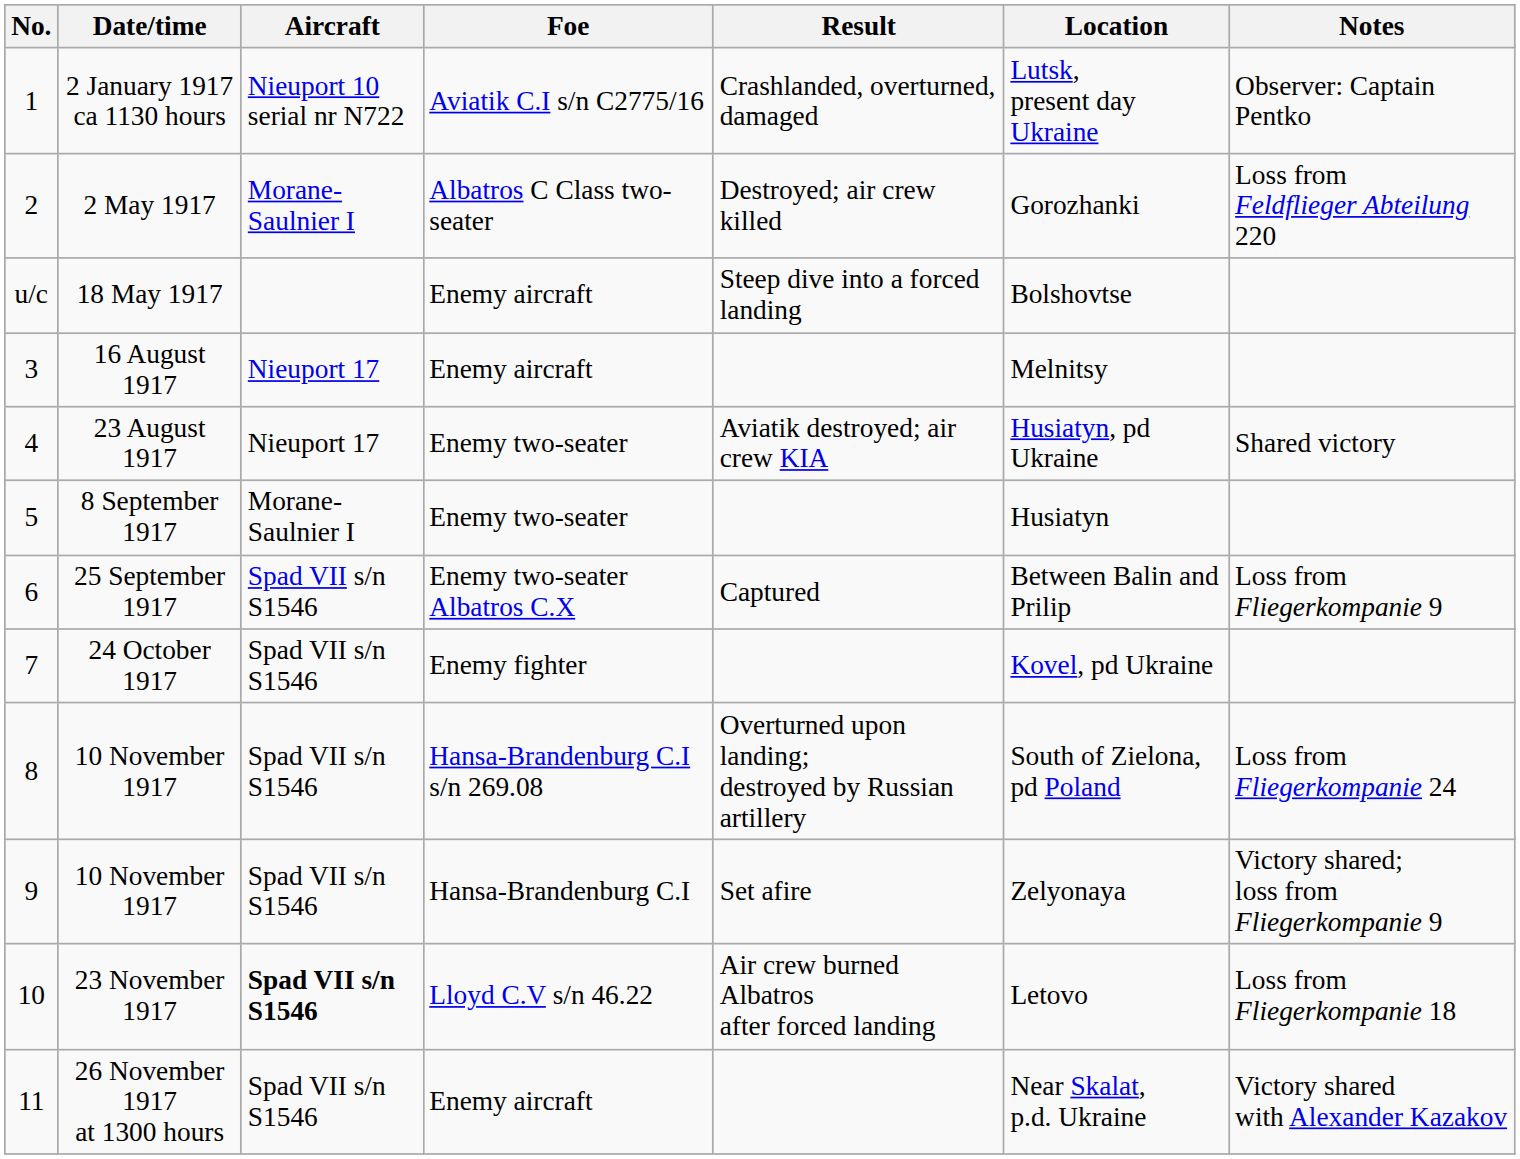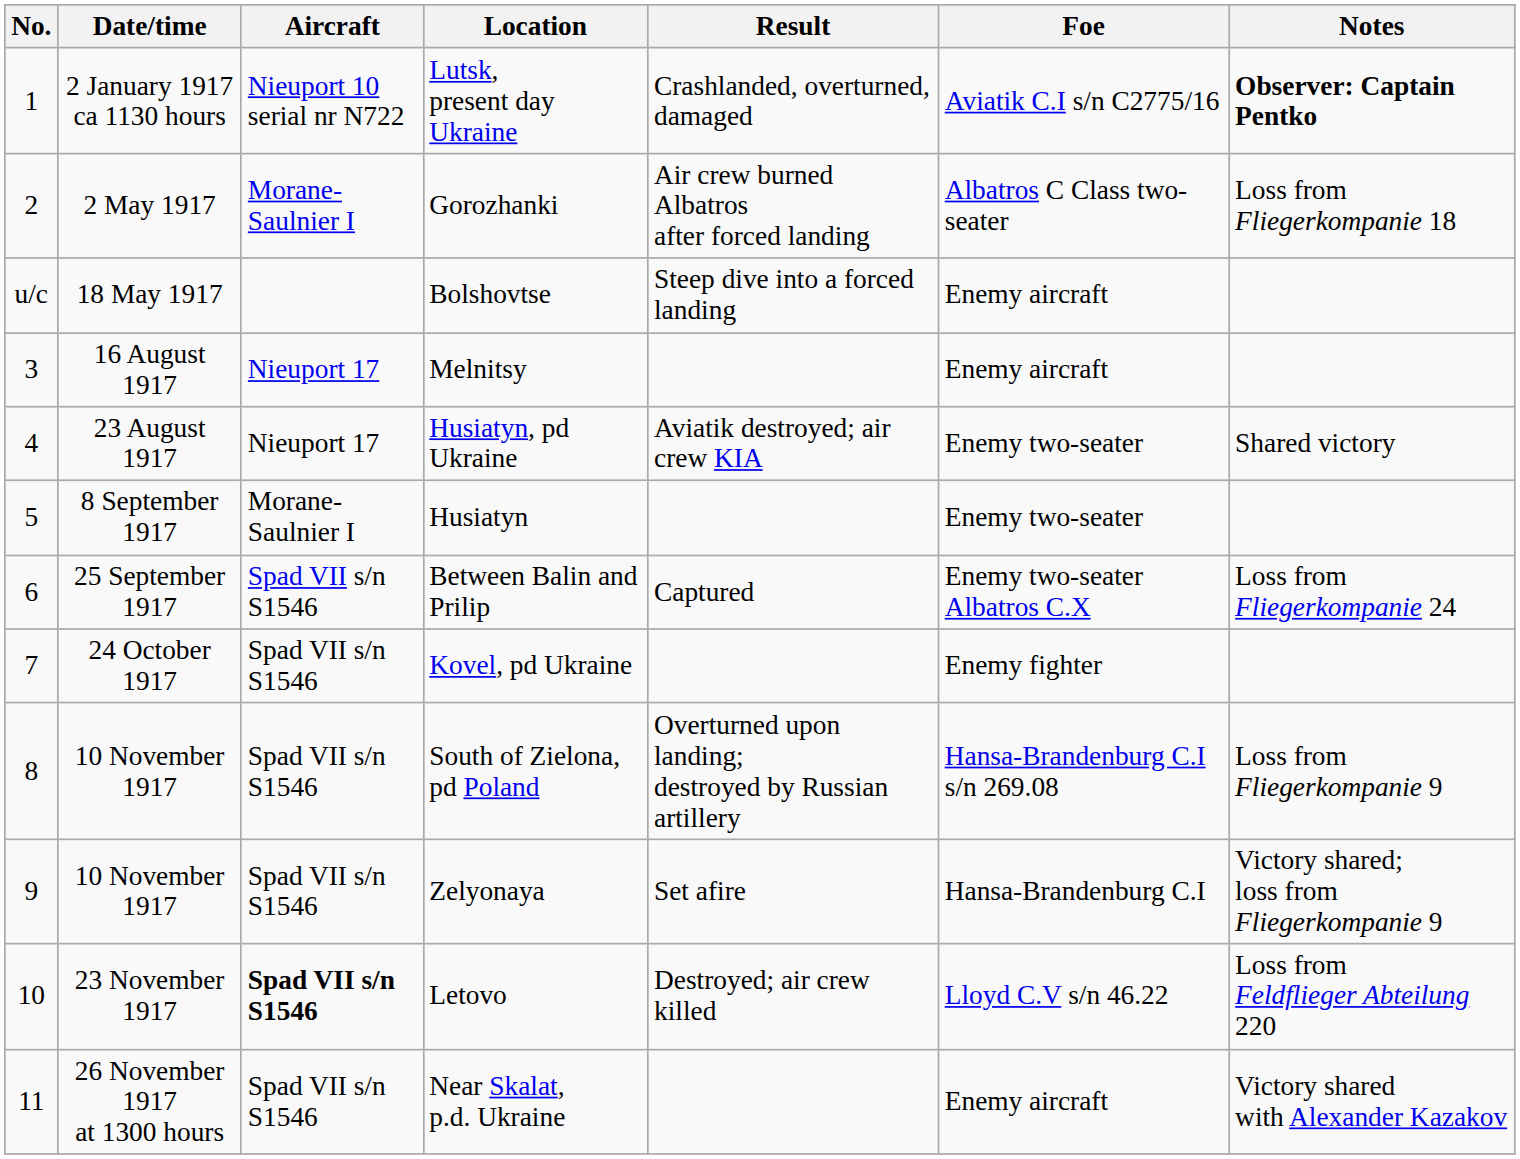 <table class="wikitable" style="margin:1em auto 1em auto;">
 <tr>
 <th>No.</th>
 <th>Date/time</th>
 <th>Aircraft</th>
+<th>Location</th>
+<th>Result</th>
 <th>Foe</th>
-<th>Result</th>
-<th>Location</th>
 <th>Notes</th>
 </tr>
 <tr>
 <td style="text-align:center;">1</td>
 <td style="text-align:center;">2 January 1917<br>ca 1130 hours</td>
 <td><a href='#'>Nieuport 10</a><br>serial nr N722</td>
+<td><a href='#'>Lutsk</a>,<br>present day <a href='#'>Ukraine</a></td>
+<td>Crashlanded, overturned, damaged</td>
 <td><a href='#'>Aviatik C.I</a> s/n C2775/16</td>
-<td>Crashlanded, overturned, damaged</td>
-<td><a href='#'>Lutsk</a>,<br>present day <a href='#'>Ukraine</a></td>
-<td>Observer: Captain Pentko</td>
+<td><strong>Observer: Captain Pentko</strong></td>
 </tr>
 <tr>
 <td style="text-align:center;">2</td>
 <td style="text-align:center;">2 May 1917</td>
 <td><a href='#'>Morane-Saulnier I</a></td>
+<td>Gorozhanki</td>
+<td>Air crew burned Albatros<br>after forced landing</td>
 <td><a href='#'>Albatros</a> C Class two-seater</td>
-<td>Destroyed; air crew killed</td>
-<td>Gorozhanki</td>
-<td>Loss from <br><em><a href='#'>Feldflieger Abteilung</a></em> 220</td>
+<td>Loss from <em>Fliegerkompanie</em> 18</td>
 </tr>
 <tr>
 <td style="text-align:center;">u/c</td>
 <td style="text-align:center;">18 May 1917</td>
 <td></td>
+<td>Bolshovtse</td>
+<td>Steep dive into a forced landing</td>
 <td>Enemy aircraft</td>
-<td>Steep dive into a forced landing</td>
-<td>Bolshovtse</td>
 <td></td>
 </tr>
 <tr>
 <td style="text-align:center;">3</td>
 <td style="text-align:center;">16 August 1917</td>
 <td><a href='#'>Nieuport 17</a></td>
+<td>Melnitsy</td>
+<td></td>
 <td>Enemy aircraft</td>
-<td></td>
-<td>Melnitsy</td>
 <td></td>
 </tr>
 <tr>
 <td style="text-align:center;">4</td>
 <td style="text-align:center;">23 August 1917</td>
 <td>Nieuport 17</td>
+<td><a href='#'>Husiatyn</a>, pd Ukraine</td>
+<td>Aviatik destroyed; air crew <a href='#'>KIA</a></td>
 <td>Enemy two-seater</td>
-<td>Aviatik destroyed; air crew <a href='#'>KIA</a></td>
-<td><a href='#'>Husiatyn</a>, pd Ukraine</td>
 <td>Shared victory</td>
 </tr>
 <tr>
 <td style="text-align:center;">5</td>
 <td style="text-align:center;">8 September 1917</td>
 <td>Morane-Saulnier I</td>
+<td>Husiatyn</td>
+<td></td>
 <td>Enemy two-seater</td>
-<td></td>
-<td>Husiatyn</td>
 <td></td>
 </tr>
 <tr>
 <td style="text-align:center;">6</td>
 <td style="text-align:center;">25 September 1917</td>
 <td><a href='#'>Spad VII</a> s/n S1546</td>
+<td>Between Balin and Prilip</td>
+<td>Captured</td>
 <td>Enemy two-seater <a href='#'>Albatros C.X</a></td>
-<td>Captured</td>
-<td>Between Balin and Prilip</td>
-<td>Loss from <em>Fliegerkompanie</em> 9</td>
+<td>Loss from <em><a href='#'>Fliegerkompanie</a></em> 24</td>
 </tr>
 <tr>
 <td style="text-align:center;">7</td>
 <td style="text-align:center;">24 October 1917</td>
 <td>Spad VII s/n S1546</td>
+<td><a href='#'>Kovel</a>, pd Ukraine</td>
+<td></td>
 <td>Enemy fighter</td>
-<td></td>
-<td><a href='#'>Kovel</a>, pd Ukraine</td>
 <td></td>
 </tr>
 <tr>
 <td style="text-align:center;">8</td>
 <td style="text-align:center;">10 November 1917</td>
 <td>Spad VII s/n S1546</td>
+<td>South of Zielona,<br>pd <a href='#'>Poland</a></td>
+<td>Overturned upon landing;<br>destroyed by Russian artillery</td>
 <td><a href='#'>Hansa-Brandenburg C.I</a> s/n 269.08</td>
-<td>Overturned upon landing;<br>destroyed by Russian artillery</td>
-<td>South of Zielona,<br>pd <a href='#'>Poland</a></td>
-<td>Loss from <em><a href='#'>Fliegerkompanie</a></em> 24</td>
+<td>Loss from <em>Fliegerkompanie</em> 9</td>
 </tr>
 <tr>
 <td style="text-align:center;">9</td>
 <td style="text-align:center;">10 November 1917</td>
 <td>Spad VII s/n S1546</td>
+<td>Zelyonaya</td>
+<td>Set afire</td>
 <td>Hansa-Brandenburg C.I</td>
-<td>Set afire</td>
-<td>Zelyonaya</td>
 <td>Victory shared;<br>loss from <em>Fliegerkompanie</em> 9</td>
 </tr>
 <tr>
 <td style="text-align:center;">10</td>
 <td style="text-align:center;">23 November 1917</td>
 <td><strong>Spad VII s/n S1546</strong></td>
+<td>Letovo</td>
+<td>Destroyed; air crew killed</td>
 <td><a href='#'>Lloyd C.V</a> s/n 46.22</td>
-<td>Air crew burned Albatros<br>after forced landing</td>
-<td>Letovo</td>
-<td>Loss from <em>Fliegerkompanie</em> 18</td>
+<td>Loss from <br><em><a href='#'>Feldflieger Abteilung</a></em> 220</td>
 </tr>
 <tr>
 <td style="text-align:center;">11</td>
 <td style="text-align:center;">26 November 1917<br>at 1300 hours</td>
 <td>Spad VII s/n S1546</td>
+<td>Near <a href='#'>Skalat</a>,<br>p.d. Ukraine</td>
+<td></td>
 <td>Enemy aircraft</td>
-<td></td>
-<td>Near <a href='#'>Skalat</a>,<br>p.d. Ukraine</td>
 <td>Victory shared<br>with <a href='#'>Alexander Kazakov</a></td>
 </tr>
 </table>
